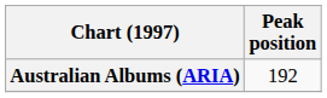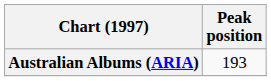 <table class="wikitable sortable plainrowheaders" style="text-align:center">
 <tr>
 <th scope="col">Chart (1997)</th>
 <th scope="col">Peak<br>position</th>
 </tr>
 <tr>
 <th scope="row">Australian Albums (<a href='#'>ARIA</a>)</th>
-<td align="center">192</td>
+<td align="center">193</td>
 </tr>
 <tr>
 </tr>
 <tr>
 </tr>
 </table>
